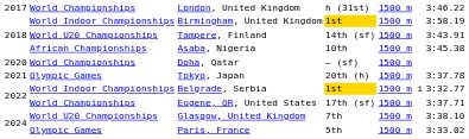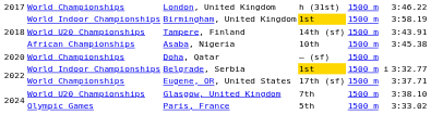 <table>
 <tr>
 <td>2017</td>
 <td><a href='#'>World Championships</a></td>
 <td><a href='#'>London</a>, United Kingdom</td>
 <td>h (31st)</td>
 <td><a href='#'>1500 m</a></td>
 <td>3:46.22</td>
 </tr>
 <tr>
 <td rowspan=3>2018</td>
 <td><a href='#'>World Indoor Championships</a></td>
 <td><a href='#'>Birmingham</a>, United Kingdom</td>
 <td bgcolor=gold>1st</td>
 <td><a href='#'>1500 m</a> </td>
 <td>3:58.19</td>
 </tr>
 <tr>
 <td><a href='#'>World U20 Championships</a></td>
 <td><a href='#'>Tampere</a>, Finland</td>
 <td>14th (sf)</td>
 <td><a href='#'>1500 m</a></td>
 <td>3:43.91</td>
 </tr>
 <tr>
 <td><a href='#'>African Championships</a></td>
 <td><a href='#'>Asaba</a>, Nigeria</td>
 <td>10th</td>
 <td><a href='#'>1500 m</a></td>
 <td>3:45.38</td>
 </tr>
 <tr>
 <td>2020</td>
 <td><a href='#'>World Championships</a></td>
 <td><a href='#'>Doha</a>, Qatar</td>
 <td>– (sf)</td>
 <td><a href='#'>1500 m</a></td>
 <td></td>
 </tr>
 <tr>
-<td>2021</td>
-<td><a href='#'>Olympic Games</a></td>
-<td><a href='#'>Tokyo</a>, Japan</td>
-<td>20th (h)</td>
-<td><a href='#'>1500 m</a></td>
-<td>3:37.78</td>
-</tr>
-<tr>
 <td rowspan=2>2022</td>
 <td><a href='#'>World Indoor Championships</a></td>
 <td><a href='#'>Belgrade</a>, Serbia</td>
 <td bgcolor=gold>1st</td>
 <td><a href='#'>1500 m</a> i</td>
 <td>3:32.77 <strong></strong></td>
 </tr>
 <tr>
 <td><a href='#'>World Championships</a></td>
 <td><a href='#'>Eugene, OR</a>, United States</td>
 <td>17th (sf)</td>
 <td><a href='#'>1500 m</a></td>
 <td>3:37.71</td>
 </tr>
 <tr>
 <td rowspan=2>2024</td>
 <td><a href='#'>World U20 Championships</a></td>
 <td><a href='#'>Glasgow, United Kingdom</a></td>
 <td>7th</td>
 <td><a href='#'>1500 m</a></td>
 <td>3:38.10</td>
 </tr>
 <tr>
 <td><a href='#'>Olympic Games</a></td>
 <td><a href='#'>Paris, France</a></td>
 <td>5th</td>
 <td><a href='#'>1500 m</a></td>
 <td>3:33.02</td>
 </tr>
 </table>
